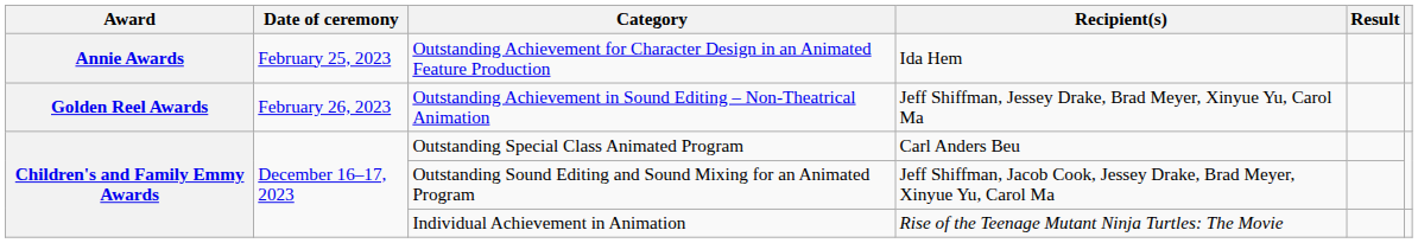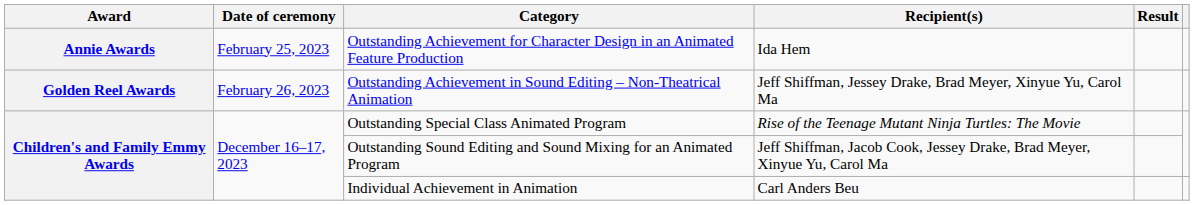 <table class="wikitable sortable plainrowheaders">
 <tr>
 <th scope="col">Award</th>
 <th scope="col">Date of ceremony</th>
 <th scope="col">Category</th>
 <th scope="col">Recipient(s)</th>
 <th scope="col">Result</th>
 <th scope="col" class="unsortable"></th>
 </tr>
 <tr>
 <th scope="row"><a href='#'>Annie Awards</a></th>
 <td><a href='#'>February 25, 2023</a></td>
 <td><a href='#'>Outstanding Achievement for Character Design in an Animated Feature Production</a></td>
 <td>Ida Hem</td>
 <td></td>
 <td align="center"></td>
 </tr>
 <tr>
 <th scope="row"><a href='#'>Golden Reel Awards</a></th>
 <td><a href='#'>February 26, 2023</a></td>
 <td><a href='#'>Outstanding Achievement in Sound Editing – Non-Theatrical Animation</a></td>
 <td>Jeff Shiffman, Jessey Drake, Brad Meyer, Xinyue Yu, Carol Ma</td>
 <td></td>
 <td align="center"></td>
 </tr>
 <tr>
 <th rowspan="3" scope="row"><a href='#'>Children's and Family Emmy Awards</a></th>
 <td rowspan="3"><a href='#'>December 16–17, 2023</a></td>
 <td>Outstanding Special Class Animated Program</td>
-<td>Carl Anders Beu</td>
+<td><em>Rise of the Teenage Mutant Ninja Turtles: The Movie</em></td>
 <td></td>
 <td align="center" rowspan="2"></td>
 </tr>
 <tr>
 <td>Outstanding Sound Editing and Sound Mixing for an Animated Program</td>
 <td>Jeff Shiffman, Jacob Cook, Jessey Drake, Brad Meyer, Xinyue Yu, Carol Ma</td>
 <td></td>
 </tr>
 <tr>
 <td>Individual Achievement in Animation</td>
-<td><em>Rise of the Teenage Mutant Ninja Turtles: The Movie</em></td>
+<td>Carl Anders Beu</td>
 <td></td>
 <td align="center"></td>
 </tr>
 </table>
